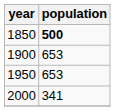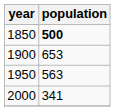 <table class="wikitable">
 <tr>
 <th>year</th>
 <th>population</th>
 </tr>
 <tr>
 <td>1850</td>
 <td><strong>500</strong></td>
 </tr>
 <tr>
 <td>1900</td>
 <td>653</td>
 </tr>
 <tr>
 <td>1950</td>
-<td>653</td>
+<td>563</td>
 </tr>
 <tr>
 <td>2000</td>
 <td>341</td>
 </tr>
 <tr>
 </tr>
 </table>
